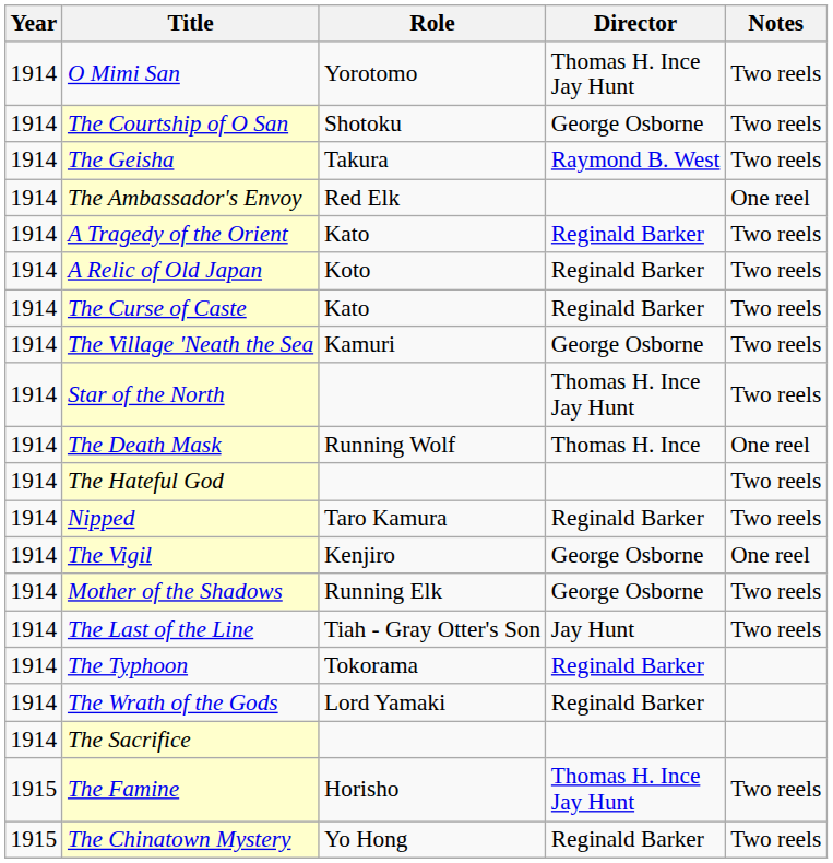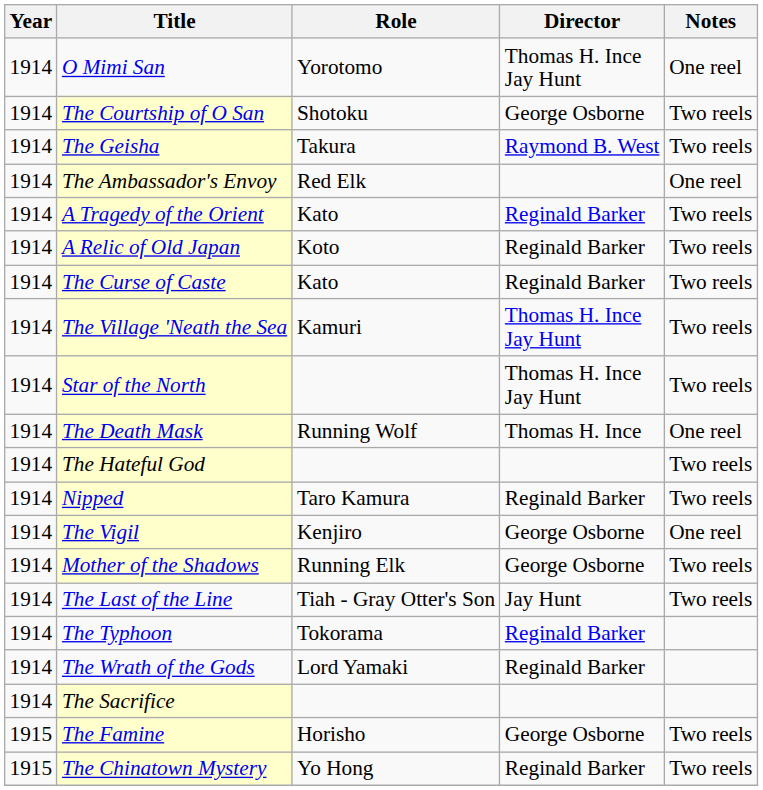 <table class="wikitable plainrowheaders sortable">
 <tr>
 <th scope="col">Year</th>
 <th scope="col">Title</th>
 <th scope="col">Role</th>
 <th scope="col">Director</th>
 <th scope="col">Notes</th>
 </tr>
 <tr>
 <td>1914</td>
 <td><em><a href='#'>O Mimi San</a></em></td>
 <td>Yorotomo</td>
 <td>Thomas H. Ince <br> Jay Hunt</td>
-<td>Two reels</td>
+<td>One reel</td>
 </tr>
 <tr>
 <td>1914</td>
 <td style="background:#ffc;"><em><a href='#'>The Courtship of O San</a></em> </td>
 <td>Shotoku</td>
 <td>George Osborne</td>
 <td>Two reels</td>
 </tr>
 <tr>
 <td>1914</td>
 <td style="background:#ffc;"><em><a href='#'>The Geisha</a></em> </td>
 <td>Takura</td>
 <td><a href='#'>Raymond B. West</a></td>
 <td>Two reels</td>
 </tr>
 <tr>
 <td>1914</td>
 <td style="background:#ffc;"><em>The Ambassador's Envoy</em> </td>
 <td>Red Elk</td>
 <td></td>
 <td>One reel</td>
 </tr>
 <tr>
 <td>1914</td>
 <td style="background:#ffc;"><em><a href='#'>A Tragedy of the Orient</a></em> </td>
 <td>Kato</td>
 <td><a href='#'>Reginald Barker</a></td>
 <td>Two reels</td>
 </tr>
 <tr>
 <td>1914</td>
 <td style="background:#ffc;"><em><a href='#'>A Relic of Old Japan</a></em> </td>
 <td>Koto</td>
 <td>Reginald Barker</td>
 <td>Two reels</td>
 </tr>
 <tr>
 <td>1914</td>
 <td style="background:#ffc;"><em><a href='#'>The Curse of Caste</a></em> </td>
 <td>Kato</td>
 <td>Reginald Barker</td>
 <td>Two reels <br></td>
 </tr>
 <tr>
 <td>1914</td>
 <td style="background:#ffc;"><em><a href='#'>The Village 'Neath the Sea</a></em> </td>
 <td>Kamuri</td>
-<td>George Osborne</td>
+<td><a href='#'>Thomas H. Ince</a> <br> <a href='#'> Jay Hunt</a></td>
 <td>Two reels <br></td>
 </tr>
 <tr>
 <td>1914</td>
 <td style="background:#ffc;"><em><a href='#'>Star of the North</a></em> </td>
 <td></td>
 <td>Thomas H. Ince <br> Jay Hunt</td>
 <td>Two reels <br></td>
 </tr>
 <tr>
 <td>1914</td>
 <td style="background:#ffc;"><em><a href='#'>The Death Mask</a></em> </td>
 <td>Running Wolf</td>
 <td>Thomas H. Ince</td>
 <td>One reel</td>
 </tr>
 <tr>
 <td>1914</td>
 <td style="background:#ffc;"><em>The Hateful God</em> </td>
 <td></td>
 <td></td>
 <td>Two reels <br></td>
 </tr>
 <tr>
 <td>1914</td>
 <td style="background:#ffc;"><em><a href='#'>Nipped</a></em> </td>
 <td>Taro Kamura</td>
 <td>Reginald Barker</td>
 <td>Two reels <br></td>
 </tr>
 <tr>
 <td>1914</td>
 <td style="background:#ffc;"><em><a href='#'>The Vigil</a></em> </td>
 <td>Kenjiro</td>
 <td>George Osborne</td>
 <td>One reel</td>
 </tr>
 <tr>
 <td>1914</td>
 <td style="background:#ffc;"><em><a href='#'>Mother of the Shadows</a></em> </td>
 <td>Running Elk</td>
 <td>George Osborne</td>
 <td>Two reels <br></td>
 </tr>
 <tr>
 <td>1914</td>
 <td><em><a href='#'>The Last of the Line</a></em></td>
 <td>Tiah - Gray Otter's Son</td>
 <td>Jay Hunt</td>
 <td>Two reels</td>
 </tr>
 <tr>
 <td>1914</td>
 <td><em><a href='#'>The Typhoon</a></em></td>
 <td>Tokorama</td>
 <td><a href='#'>Reginald Barker</a></td>
 <td></td>
 </tr>
 <tr>
 <td>1914</td>
 <td><em><a href='#'>The Wrath of the Gods</a></em></td>
 <td>Lord Yamaki</td>
 <td>Reginald Barker</td>
 <td></td>
 </tr>
 <tr>
 <td>1914</td>
 <td style="background:#ffc;"><em>The Sacrifice</em> </td>
 <td></td>
 <td></td>
 <td></td>
 </tr>
 <tr>
 <td>1915</td>
 <td style="background:#ffc;"><em><a href='#'>The Famine</a></em> </td>
 <td>Horisho</td>
-<td><a href='#'>Thomas H. Ince</a> <br> <a href='#'> Jay Hunt</a></td>
+<td>George Osborne</td>
 <td>Two reels</td>
 </tr>
 <tr>
 <td>1915</td>
 <td style="background:#ffc;"><em><a href='#'>The Chinatown Mystery</a></em> </td>
 <td>Yo Hong</td>
 <td>Reginald Barker</td>
 <td>Two reels</td>
 </tr>
 <tr>
 </tr>
 </table>
